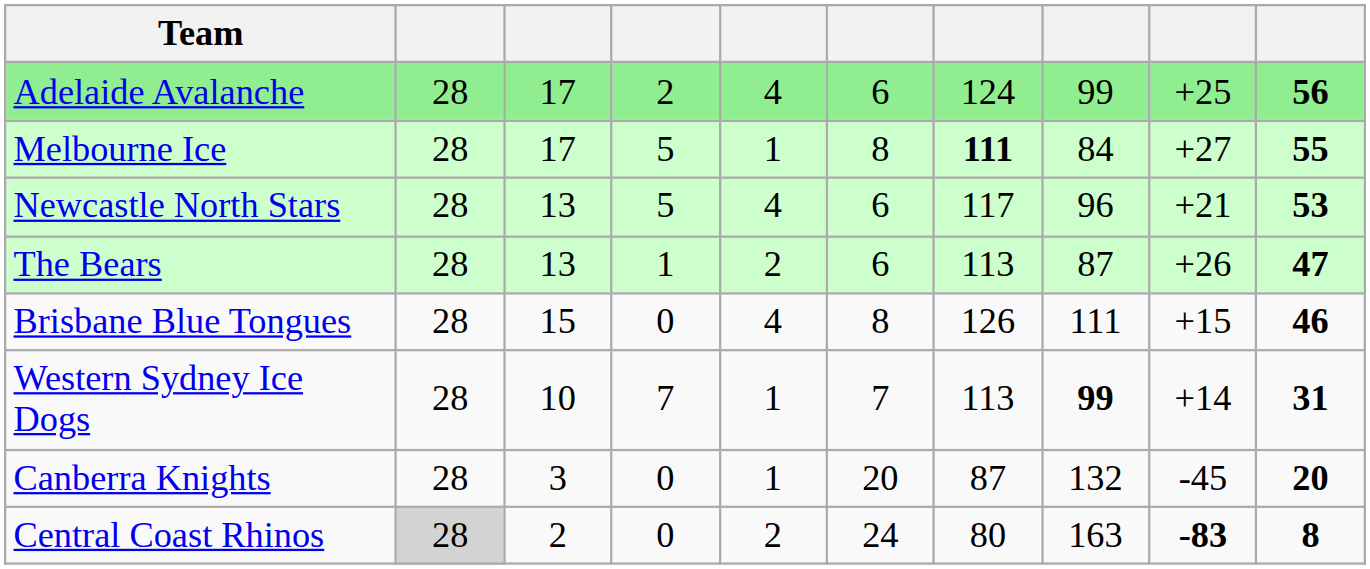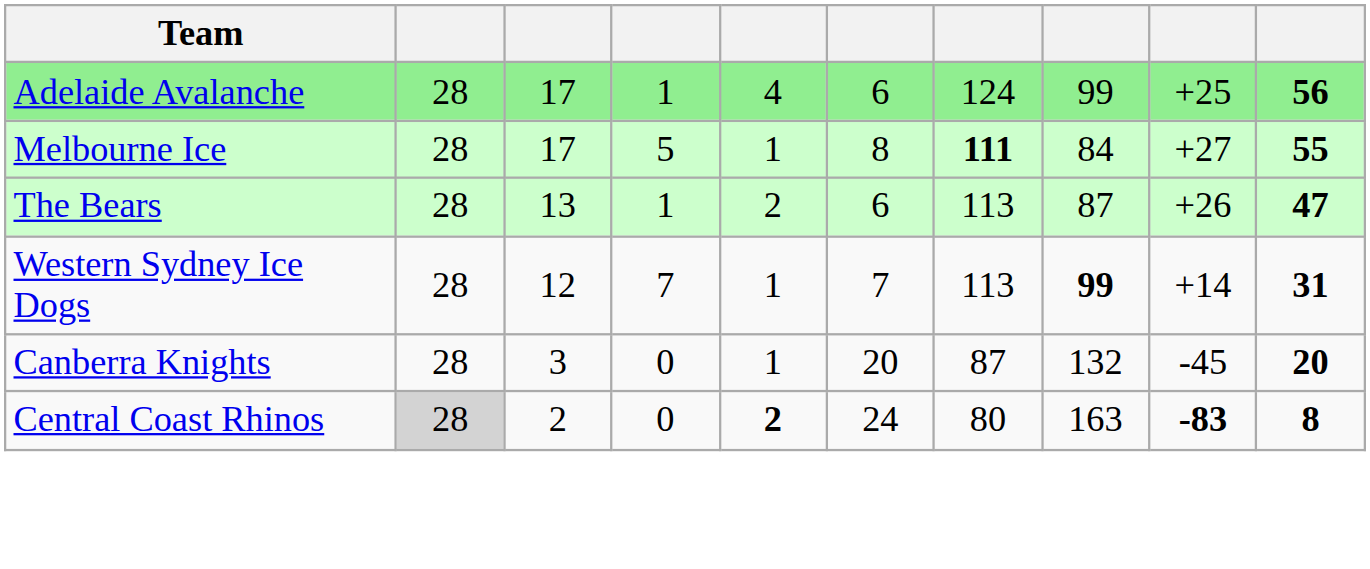 <table class="wikitable" style="text-align:center;">
 <tr>
 <th width=165>Team</th>
 <th width=40></th>
 <th width=40></th>
 <th width=40></th>
 <th width=40></th>
 <th width=40></th>
 <th width=40></th>
 <th width=40></th>
 <th width=40></th>
 <th width=40></th>
 </tr>
 <tr style="background:#90EE90;">
 <td style="text-align:left;"><a href='#'>Adelaide Avalanche</a></td>
 <td>28</td>
 <td>17</td>
-<td>2</td>
+<td>1</td>
 <td>4</td>
 <td>6</td>
 <td>124</td>
 <td>99</td>
 <td>+25</td>
 <td><strong>56</strong></td>
 </tr>
 <tr style="background:#ccffcc;">
 <td style="text-align:left;"><a href='#'>Melbourne Ice</a></td>
 <td>28</td>
 <td>17</td>
 <td>5</td>
 <td>1</td>
 <td>8</td>
 <td><strong>111</strong></td>
 <td>84</td>
 <td>+27</td>
 <td><strong>55</strong></td>
 </tr>
 <tr style="background:#ccffcc;">
-<td style="text-align:left;"><a href='#'>Newcastle North Stars</a></td>
-<td>28</td>
-<td>13</td>
-<td>5</td>
-<td>4</td>
-<td>6</td>
-<td>117</td>
-<td>96</td>
-<td>+21</td>
-<td><strong>53</strong></td>
-</tr>
-<tr style="background:#ccffcc;">
 <td style="text-align:left;"><a href='#'>The Bears</a></td>
 <td>28</td>
 <td>13</td>
 <td>1</td>
 <td>2</td>
 <td>6</td>
 <td>113</td>
 <td>87</td>
 <td>+26</td>
 <td><strong>47</strong> </td>
 </tr>
 <tr>
-<td style="text-align:left;"><a href='#'>Brisbane Blue Tongues</a></td>
-<td>28</td>
-<td>15</td>
-<td>0</td>
-<td>4</td>
-<td>8</td>
-<td>126</td>
-<td>111</td>
-<td>+15</td>
-<td><strong>46</strong> </td>
-</tr>
-<tr>
 <td style="text-align:left;"><a href='#'>Western Sydney Ice Dogs</a></td>
 <td>28</td>
-<td>10</td>
+<td>12</td>
 <td>7</td>
 <td>1</td>
 <td>7</td>
 <td>113</td>
 <td><strong>99</strong></td>
 <td>+14</td>
 <td><strong>31</strong> </td>
 </tr>
 <tr>
 <td style="text-align:left;"><a href='#'>Canberra Knights</a></td>
 <td>28</td>
 <td>3</td>
 <td>0</td>
 <td>1</td>
 <td>20</td>
 <td>87</td>
 <td>132</td>
 <td>-45</td>
 <td><strong>20</strong></td>
 </tr>
 <tr>
 <td style="text-align:left;"><a href='#'>Central Coast Rhinos</a></td>
 <td style="background: lightgrey;">28</td>
 <td>2</td>
 <td>0</td>
-<td>2</td>
+<td><strong>2</strong></td>
 <td>24</td>
 <td>80</td>
 <td>163</td>
 <td><strong>-83</strong></td>
 <td><strong>8</strong></td>
 </tr>
 </table>
